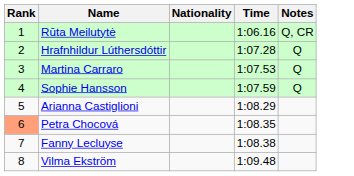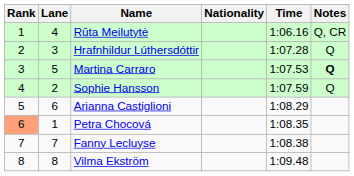 <table class="wikitable sortable" style="text-align:center">
 <tr>
 <th>Rank</th>
+<th>Lane</th>
 <th>Name</th>
 <th>Nationality</th>
 <th>Time</th>
 <th>Notes</th>
 </tr>
 <tr bgcolor=ccffcc>
 <td>1</td>
+<td>4</td>
 <td align=left><a href='#'>Rūta Meilutytė</a></td>
 <td align=left></td>
 <td>1:06.16</td>
 <td>Q, CR</td>
 </tr>
 <tr bgcolor=ccffcc>
 <td>2</td>
+<td>3</td>
 <td align=left><a href='#'>Hrafnhildur Lúthersdóttir</a></td>
 <td align=left></td>
 <td>1:07.28</td>
 <td>Q</td>
 </tr>
 <tr bgcolor=ccffcc>
 <td>3</td>
+<td>5</td>
 <td align=left><a href='#'>Martina Carraro</a></td>
 <td align=left></td>
 <td>1:07.53</td>
-<td>Q</td>
+<td><strong>Q</strong></td>
 </tr>
 <tr bgcolor=ccffcc>
 <td>4</td>
+<td>2</td>
 <td align=left><a href='#'>Sophie Hansson</a></td>
 <td align=left></td>
 <td>1:07.59</td>
 <td>Q</td>
 </tr>
 <tr>
 <td>5</td>
+<td>6</td>
 <td align=left><a href='#'>Arianna Castiglioni</a></td>
 <td align=left></td>
 <td>1:08.29</td>
 <td></td>
 </tr>
 <tr>
 <td style="background: lightsalmon;">6</td>
+<td>1</td>
 <td align=left><a href='#'>Petra Chocová</a></td>
 <td align=left></td>
 <td>1:08.35</td>
 <td></td>
 </tr>
 <tr>
+<td>7</td>
 <td>7</td>
 <td align=left><a href='#'>Fanny Lecluyse</a></td>
 <td align=left></td>
 <td>1:08.38</td>
 <td></td>
 </tr>
 <tr>
 <td>8</td>
+<td>8</td>
 <td align=left><a href='#'>Vilma Ekström</a></td>
 <td align=left></td>
 <td>1:09.48</td>
 <td></td>
 </tr>
 </table>
